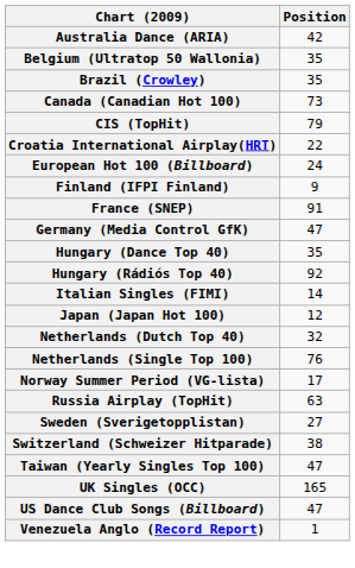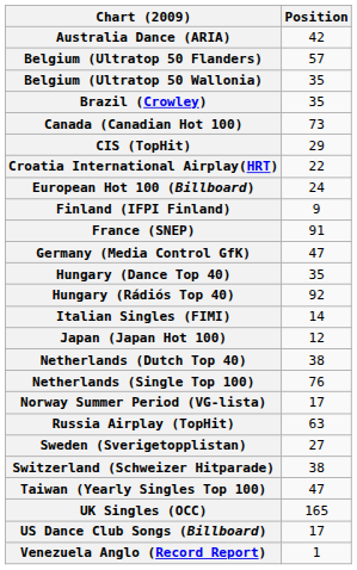 <table class="wikitable sortable plainrowheaders" style="text-align:center">
 <tr>
 <th>Chart (2009)</th>
 <th>Position</th>
 </tr>
 <tr>
 <th scope="row">Australia Dance (ARIA)</th>
 <td>42</td>
+</tr>
+<tr>
+<th scope="row">Belgium (Ultratop 50 Flanders)</th>
+<td>57</td>
 </tr>
 <tr>
 <th scope="row">Belgium (Ultratop 50 Wallonia)</th>
 <td>35</td>
 </tr>
 <tr>
 <th scope="row">Brazil (<a href='#'>Crowley</a>)</th>
 <td>35</td>
 </tr>
 <tr>
 <th scope="row">Canada (Canadian Hot 100)</th>
 <td>73</td>
 </tr>
 <tr>
 <th scope="row">CIS (TopHit)</th>
-<td>79</td>
+<td>29</td>
 </tr>
 <tr>
 <th scope="row">Croatia International Airplay(<a href='#'>HRT</a>)</th>
 <td>22</td>
 </tr>
 <tr>
 <th scope="row">European Hot 100 (<em>Billboard</em>)</th>
 <td>24</td>
 </tr>
 <tr>
 <th scope="row">Finland (IFPI Finland)</th>
 <td>9</td>
 </tr>
 <tr>
 <th scope="row">France (SNEP)</th>
 <td>91</td>
 </tr>
 <tr>
 <th scope="row">Germany (Media Control GfK)</th>
 <td>47</td>
 </tr>
 <tr>
 <th scope="row">Hungary (Dance Top 40)</th>
 <td>35</td>
 </tr>
 <tr>
 <th scope="row">Hungary (Rádiós Top 40)</th>
 <td>92</td>
 </tr>
 <tr>
 <th scope="row">Italian Singles (FIMI)</th>
 <td>14</td>
 </tr>
 <tr>
 <th scope="row">Japan (Japan Hot 100)</th>
 <td>12</td>
 </tr>
 <tr>
 <th scope="row">Netherlands (Dutch Top 40)</th>
-<td>32</td>
+<td>38</td>
 </tr>
 <tr>
 <th scope="row">Netherlands (Single Top 100)</th>
 <td>76</td>
 </tr>
 <tr>
 <th scope="row">Norway Summer Period (VG-lista)</th>
 <td>17</td>
 </tr>
 <tr>
 <th scope="row">Russia Airplay (TopHit)</th>
 <td>63</td>
 </tr>
 <tr>
 <th scope="row">Sweden (Sverigetopplistan)</th>
 <td>27</td>
 </tr>
 <tr>
 <th scope="row">Switzerland (Schweizer Hitparade)</th>
 <td>38</td>
 </tr>
 <tr>
 <th scope="row">Taiwan (Yearly Singles Top 100)</th>
 <td>47</td>
 </tr>
 <tr>
 <th scope="row">UK Singles (OCC)</th>
 <td>165</td>
 </tr>
 <tr>
 <th scope="row">US Dance Club Songs (<em>Billboard</em>)</th>
-<td>47</td>
+<td>17</td>
 </tr>
 <tr>
 <th scope="row">Venezuela Anglo (<a href='#'>Record Report</a>)</th>
 <td>1</td>
 </tr>
 </table>
